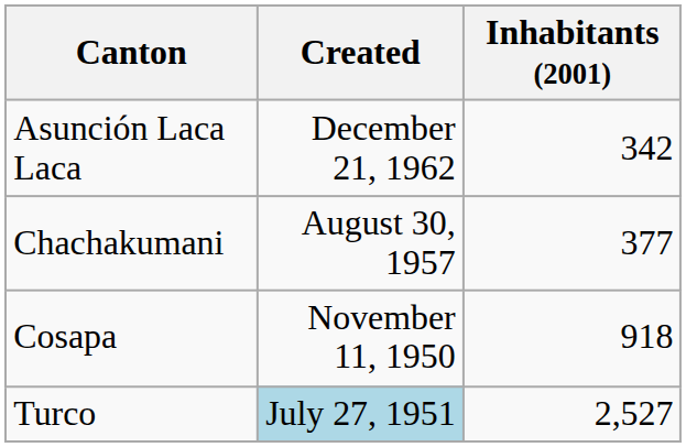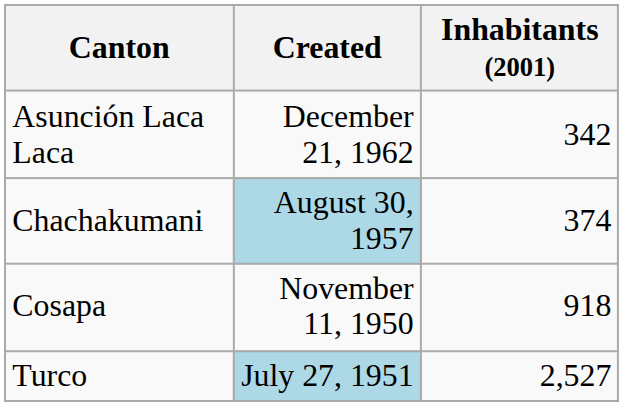 <table class="wikitable" border="1" style="width:35%;" border="1">
 <tr bgcolor=#EFEFEF>
 <th><strong>Canton</strong></th>
 <th><strong>Created</strong> </th>
 <th><strong>Inhabitants</strong>  <small> (2001) </small> </th>
 </tr>
 <tr>
 <td>Asunción Laca Laca</td>
 <td align="right">December 21, 1962</td>
 <td align="right">342</td>
 </tr>
 <tr>
 <td>Chachakumani</td>
-<td align="right">August 30, 1957</td>
-<td align="right">377</td>
+<td align="right" style="background: lightblue;">August 30, 1957</td>
+<td align="right">374</td>
 </tr>
 <tr>
 <td>Cosapa</td>
 <td align="right">November 11, 1950</td>
 <td align="right">918</td>
 </tr>
 <tr>
 <td>Turco</td>
 <td align="right" style="background: lightblue;">July 27, 1951</td>
 <td align="right">2,527</td>
 </tr>
 <tr>
 </tr>
 </table>
